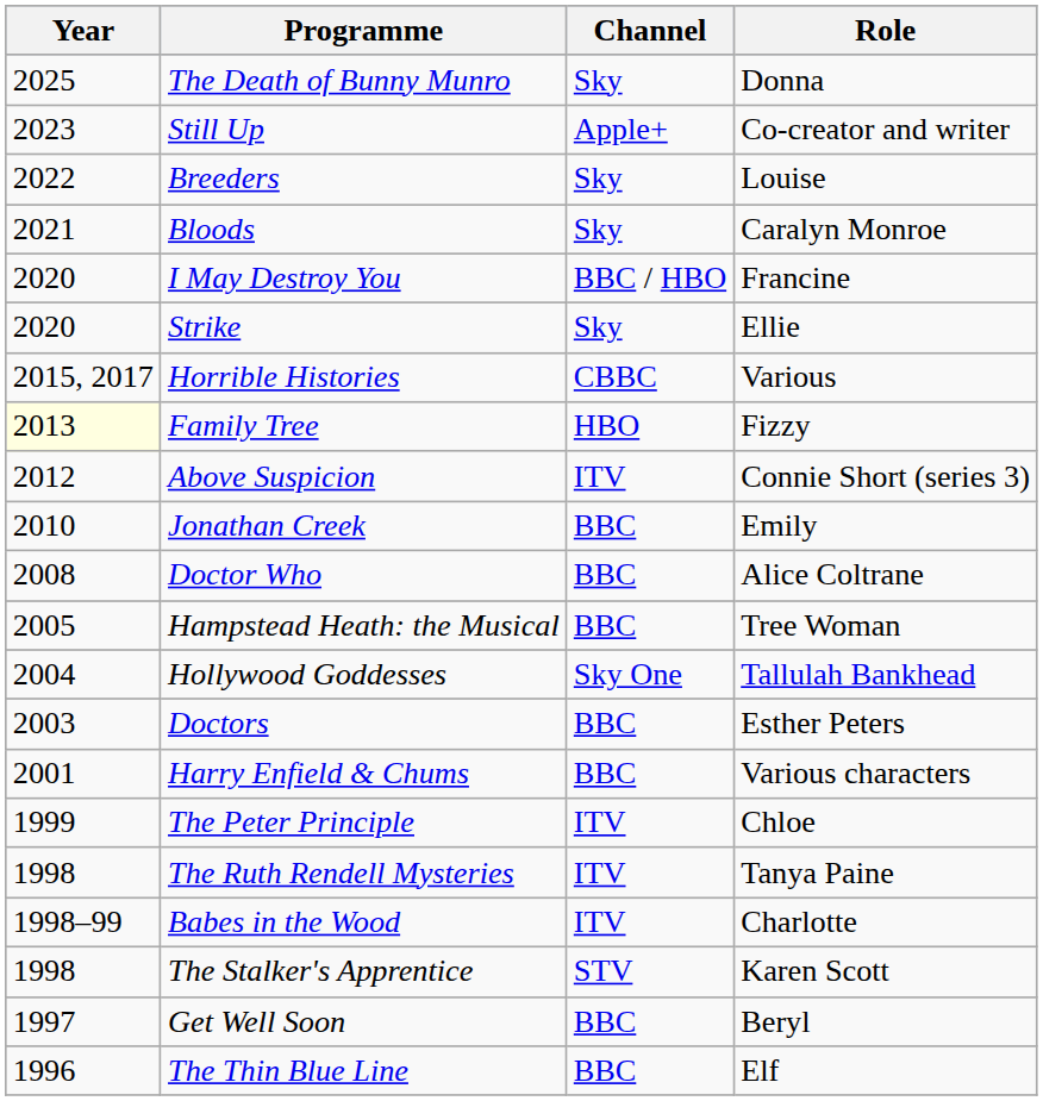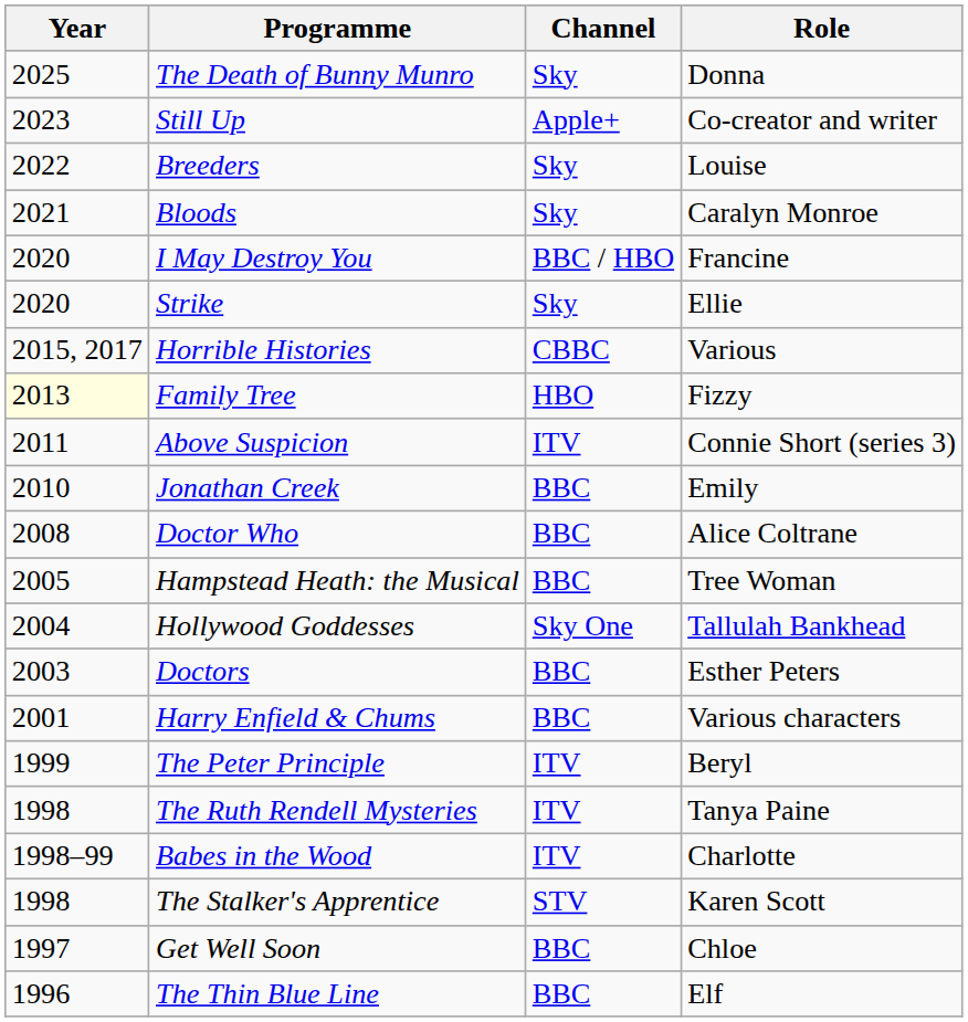 <table class="wikitable sortable">
 <tr style="background:#b0c4de; text-align:center;">
 <th>Year</th>
 <th>Programme</th>
 <th>Channel</th>
 <th>Role</th>
 </tr>
 <tr>
 <td>2025</td>
 <td><em><a href='#'>The Death of Bunny Munro</a></em></td>
 <td><a href='#'>Sky</a></td>
 <td>Donna</td>
 </tr>
 <tr>
 <td>2023</td>
 <td><em><a href='#'>Still Up</a></em></td>
 <td><a href='#'>Apple+</a></td>
 <td>Co-creator and writer</td>
 </tr>
 <tr>
 <td>2022</td>
 <td><em><a href='#'>Breeders</a></em></td>
 <td><a href='#'>Sky</a></td>
 <td>Louise</td>
 </tr>
 <tr>
 <td>2021</td>
 <td><em><a href='#'>Bloods</a></em></td>
 <td><a href='#'>Sky</a></td>
 <td>Caralyn Monroe</td>
 </tr>
 <tr>
 <td>2020</td>
 <td><em><a href='#'>I May Destroy You</a></em></td>
 <td><a href='#'>BBC</a> / <a href='#'>HBO</a></td>
 <td>Francine</td>
 </tr>
 <tr>
 <td>2020</td>
 <td><em><a href='#'>Strike</a></em></td>
 <td><a href='#'>Sky</a></td>
 <td>Ellie</td>
 </tr>
 <tr>
 <td>2015, 2017</td>
 <td><em><a href='#'>Horrible Histories</a></em></td>
 <td><a href='#'>CBBC</a></td>
 <td>Various</td>
 </tr>
 <tr>
 <td style="background: lightyellow;">2013</td>
 <td><em><a href='#'>Family Tree</a></em></td>
 <td><a href='#'>HBO</a></td>
 <td>Fizzy</td>
 </tr>
 <tr>
-<td>2012</td>
+<td>2011</td>
 <td><em><a href='#'>Above Suspicion</a></em></td>
 <td><a href='#'>ITV</a></td>
 <td>Connie Short (series 3)</td>
 </tr>
 <tr>
 <td>2010</td>
 <td><em><a href='#'>Jonathan Creek</a></em></td>
 <td><a href='#'>BBC</a></td>
 <td>Emily</td>
 </tr>
 <tr>
 <td>2008</td>
 <td><em><a href='#'>Doctor Who</a></em></td>
 <td><a href='#'>BBC</a></td>
 <td>Alice Coltrane</td>
 </tr>
 <tr>
 <td>2005</td>
 <td><em>Hampstead Heath: the Musical</em></td>
 <td><a href='#'>BBC</a></td>
 <td>Tree Woman</td>
 </tr>
 <tr>
 <td>2004</td>
 <td><em>Hollywood Goddesses</em></td>
 <td><a href='#'>Sky One</a></td>
 <td><a href='#'>Tallulah Bankhead</a></td>
 </tr>
 <tr>
 <td>2003</td>
 <td><em><a href='#'>Doctors</a></em></td>
 <td><a href='#'>BBC</a></td>
 <td>Esther Peters</td>
 </tr>
 <tr>
 <td>2001</td>
 <td><em><a href='#'>Harry Enfield & Chums</a></em></td>
 <td><a href='#'>BBC</a></td>
 <td>Various characters</td>
 </tr>
 <tr>
 <td>1999</td>
 <td><em><a href='#'>The Peter Principle</a></em></td>
 <td><a href='#'>ITV</a></td>
-<td>Chloe</td>
+<td>Beryl</td>
 </tr>
 <tr>
 <td>1998</td>
 <td><em><a href='#'>The Ruth Rendell Mysteries</a></em></td>
 <td><a href='#'>ITV</a></td>
 <td>Tanya Paine</td>
 </tr>
 <tr>
 <td>1998–99</td>
 <td><em><a href='#'>Babes in the Wood</a></em></td>
 <td><a href='#'>ITV</a></td>
 <td>Charlotte</td>
 </tr>
 <tr>
 <td>1998</td>
 <td><em>The Stalker's Apprentice</em></td>
 <td><a href='#'>STV</a></td>
 <td>Karen Scott</td>
 </tr>
 <tr>
 <td>1997</td>
 <td><em>Get Well Soon</em></td>
 <td><a href='#'>BBC</a></td>
-<td>Beryl</td>
+<td>Chloe</td>
 </tr>
 <tr>
 <td>1996</td>
 <td><em><a href='#'>The Thin Blue Line</a></em></td>
 <td><a href='#'>BBC</a></td>
 <td>Elf</td>
 </tr>
 </table>
